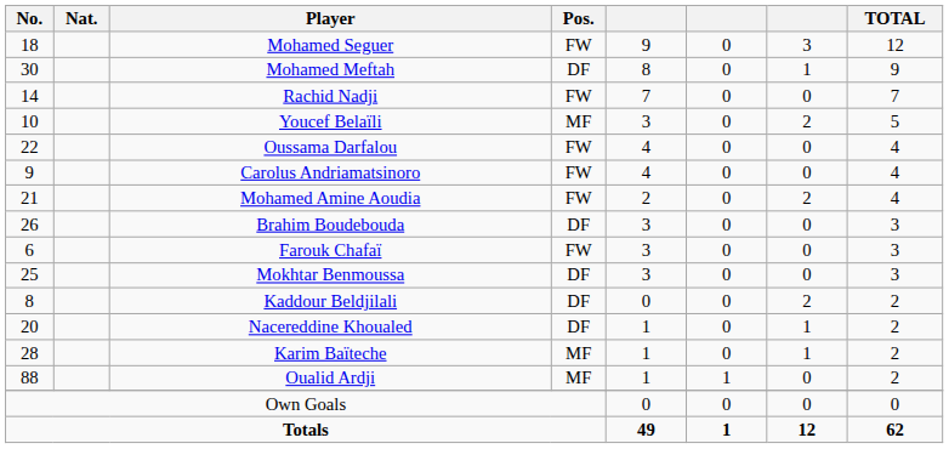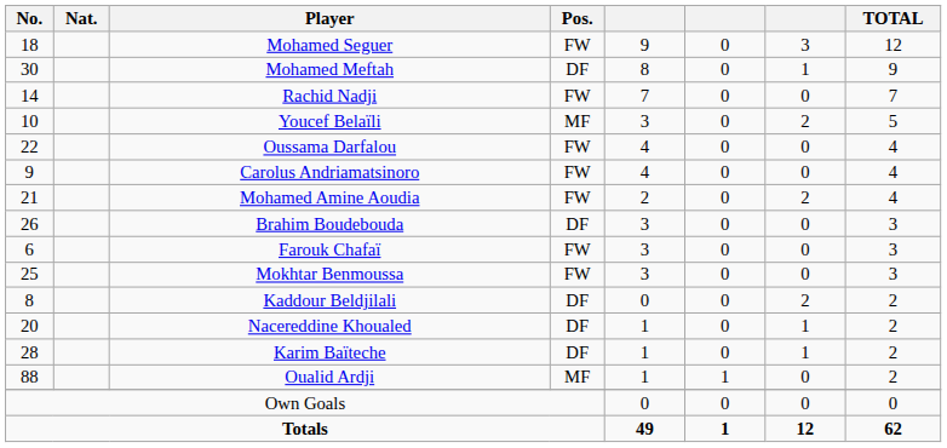 <table class="wikitable sortable alternance"  style="font-size:90%; text-align:center; line-height:14px; width:60%;">
 <tr>
 <th width=10>No.</th>
 <th width=10>Nat.</th>
 <th width=250>Player</th>
 <th width=10>Pos.</th>
 <th width=40></th>
 <th width=40></th>
 <th width=40></th>
 <th width=40>TOTAL</th>
 </tr>
 <tr>
 <td>18</td>
 <td></td>
 <td><a href='#'>Mohamed Seguer</a></td>
 <td>FW</td>
 <td>9</td>
 <td>0</td>
 <td>3</td>
 <td>12</td>
 </tr>
 <tr>
 <td>30</td>
 <td></td>
 <td><a href='#'>Mohamed Meftah</a></td>
 <td>DF</td>
 <td>8</td>
 <td>0</td>
 <td>1</td>
 <td>9</td>
 </tr>
 <tr>
 <td>14</td>
 <td></td>
 <td><a href='#'>Rachid Nadji</a></td>
 <td>FW</td>
 <td>7</td>
 <td>0</td>
 <td>0</td>
 <td>7</td>
 </tr>
 <tr>
 <td>10</td>
 <td></td>
 <td><a href='#'>Youcef Belaïli</a></td>
 <td>MF</td>
 <td>3</td>
 <td>0</td>
 <td>2</td>
 <td>5</td>
 </tr>
 <tr>
 <td>22</td>
 <td></td>
 <td><a href='#'>Oussama Darfalou</a></td>
 <td>FW</td>
 <td>4</td>
 <td>0</td>
 <td>0</td>
 <td>4</td>
 </tr>
 <tr>
 <td>9</td>
 <td></td>
 <td><a href='#'>Carolus Andriamatsinoro</a></td>
 <td>FW</td>
 <td>4</td>
 <td>0</td>
 <td>0</td>
 <td>4</td>
 </tr>
 <tr>
 <td>21</td>
 <td></td>
 <td><a href='#'>Mohamed Amine Aoudia</a></td>
 <td>FW</td>
 <td>2</td>
 <td>0</td>
 <td>2</td>
 <td>4</td>
 </tr>
 <tr>
 <td>26</td>
 <td></td>
 <td><a href='#'>Brahim Boudebouda</a></td>
 <td>DF</td>
 <td>3</td>
 <td>0</td>
 <td>0</td>
 <td>3</td>
 </tr>
 <tr>
 <td>6</td>
 <td></td>
 <td><a href='#'>Farouk Chafaï</a></td>
 <td>FW</td>
 <td>3</td>
 <td>0</td>
 <td>0</td>
 <td>3</td>
 </tr>
 <tr>
 <td>25</td>
 <td></td>
 <td><a href='#'>Mokhtar Benmoussa</a></td>
-<td>DF</td>
+<td>FW</td>
 <td>3</td>
 <td>0</td>
 <td>0</td>
 <td>3</td>
 </tr>
 <tr>
 <td>8</td>
 <td></td>
 <td><a href='#'>Kaddour Beldjilali</a></td>
 <td>DF</td>
 <td>0</td>
 <td>0</td>
 <td>2</td>
 <td>2</td>
 </tr>
 <tr>
 <td>20</td>
 <td></td>
 <td><a href='#'>Nacereddine Khoualed</a></td>
 <td>DF</td>
 <td>1</td>
 <td>0</td>
 <td>1</td>
 <td>2</td>
 </tr>
 <tr>
 <td>28</td>
 <td></td>
 <td><a href='#'>Karim Baïteche</a></td>
-<td>MF</td>
+<td>DF</td>
 <td>1</td>
 <td>0</td>
 <td>1</td>
 <td>2</td>
 </tr>
 <tr>
 <td>88</td>
 <td></td>
 <td><a href='#'>Oualid Ardji</a></td>
 <td>MF</td>
 <td>1</td>
 <td>1</td>
 <td>0</td>
 <td>2</td>
 </tr>
 <tr>
 </tr>
 <tr class="sortbottom">
 <td colspan="4">Own Goals</td>
 <td>0</td>
 <td>0</td>
 <td>0</td>
 <td>0</td>
 </tr>
 <tr class="sortbottom">
 <td colspan="4"><strong>Totals</strong></td>
 <td><strong>49</strong></td>
 <td><strong>1</strong></td>
 <td><strong>12</strong></td>
 <td><strong>62</strong></td>
 </tr>
 </table>
